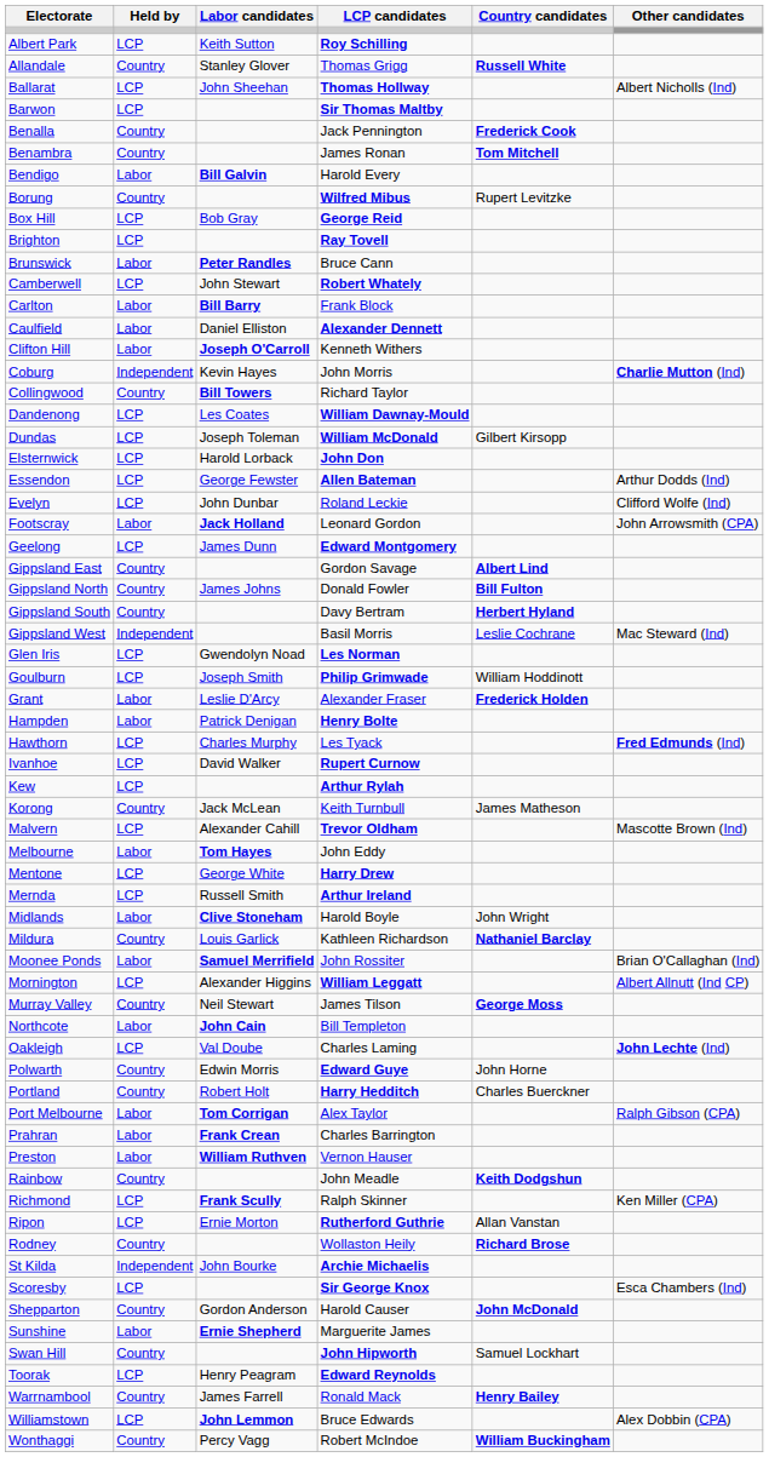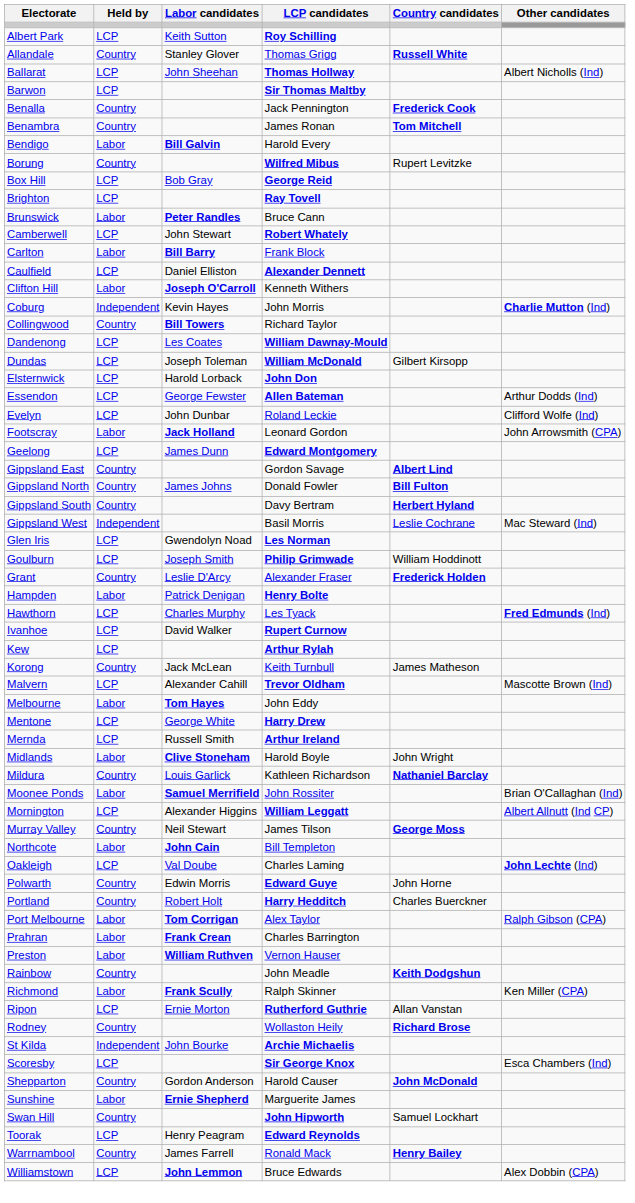 <table class="wikitable">
 <tr>
 <th>Electorate</th>
 <th>Held by</th>
 <th><a href='#'>Labor</a> candidates</th>
 <th><a href='#'>LCP</a> candidates</th>
 <th><a href='#'>Country</a> candidates</th>
 <th>Other candidates</th>
 </tr>
 <tr bgcolor="#cccccc">
 <td></td>
 <td></td>
 <td></td>
 <td></td>
 <td></td>
 <td bgcolor="#999999"></td>
 </tr>
 <tr>
 <td><a href='#'>Albert Park</a></td>
 <td><a href='#'>LCP</a></td>
 <td><a href='#'>Keith Sutton</a></td>
 <td><strong><a href='#'>Roy Schilling</a></strong></td>
 <td></td>
 <td></td>
 </tr>
 <tr>
 <td><a href='#'>Allandale</a></td>
 <td><a href='#'>Country</a></td>
 <td>Stanley Glover</td>
 <td><a href='#'>Thomas Grigg</a></td>
 <td><strong><a href='#'>Russell White</a></strong></td>
 <td></td>
 </tr>
 <tr>
 <td><a href='#'>Ballarat</a></td>
 <td><a href='#'>LCP</a></td>
 <td><a href='#'>John Sheehan</a></td>
 <td><strong><a href='#'>Thomas Hollway</a></strong></td>
 <td></td>
 <td>Albert Nicholls (<a href='#'>Ind</a>)</td>
 </tr>
 <tr>
 <td><a href='#'>Barwon</a></td>
 <td><a href='#'>LCP</a></td>
 <td></td>
 <td><strong><a href='#'>Sir Thomas Maltby</a></strong></td>
 <td></td>
 <td></td>
 </tr>
 <tr>
 <td><a href='#'>Benalla</a></td>
 <td><a href='#'>Country</a></td>
 <td></td>
 <td>Jack Pennington</td>
 <td><strong><a href='#'>Frederick Cook</a></strong></td>
 <td></td>
 </tr>
 <tr>
 <td><a href='#'>Benambra</a></td>
 <td><a href='#'>Country</a></td>
 <td></td>
 <td>James Ronan</td>
 <td><strong><a href='#'>Tom Mitchell</a></strong></td>
 <td></td>
 </tr>
 <tr>
 <td><a href='#'>Bendigo</a></td>
 <td><a href='#'>Labor</a></td>
 <td><strong><a href='#'>Bill Galvin</a></strong></td>
 <td>Harold Every</td>
 <td></td>
 <td></td>
 </tr>
 <tr>
 <td><a href='#'>Borung</a></td>
 <td><a href='#'>Country</a></td>
 <td></td>
 <td><strong><a href='#'>Wilfred Mibus</a></strong></td>
 <td>Rupert Levitzke</td>
 <td></td>
 </tr>
 <tr>
 <td><a href='#'>Box Hill</a></td>
 <td><a href='#'>LCP</a></td>
 <td><a href='#'>Bob Gray</a></td>
 <td><strong><a href='#'>George Reid</a></strong></td>
 <td></td>
 <td></td>
 </tr>
 <tr>
 <td><a href='#'>Brighton</a></td>
 <td><a href='#'>LCP</a></td>
 <td></td>
 <td><strong><a href='#'>Ray Tovell</a></strong></td>
 <td></td>
 <td></td>
 </tr>
 <tr>
 <td><a href='#'>Brunswick</a></td>
 <td><a href='#'>Labor</a></td>
 <td><strong><a href='#'>Peter Randles</a></strong></td>
 <td>Bruce Cann</td>
 <td></td>
 <td></td>
 </tr>
 <tr>
 <td><a href='#'>Camberwell</a></td>
 <td><a href='#'>LCP</a></td>
 <td>John Stewart</td>
 <td><strong><a href='#'>Robert Whately</a></strong></td>
 <td></td>
 <td></td>
 </tr>
 <tr>
 <td><a href='#'>Carlton</a></td>
 <td><a href='#'>Labor</a></td>
 <td><strong><a href='#'>Bill Barry</a></strong></td>
 <td><a href='#'>Frank Block</a></td>
 <td></td>
 <td></td>
 </tr>
 <tr>
 <td><a href='#'>Caulfield</a></td>
-<td><a href='#'>Labor</a></td>
+<td><a href='#'>LCP</a></td>
 <td>Daniel Elliston</td>
 <td><strong><a href='#'>Alexander Dennett</a></strong></td>
 <td></td>
 <td></td>
 </tr>
 <tr>
 <td><a href='#'>Clifton Hill</a></td>
 <td><a href='#'>Labor</a></td>
 <td><strong><a href='#'>Joseph O'Carroll</a></strong></td>
 <td>Kenneth Withers</td>
 <td></td>
 <td></td>
 </tr>
 <tr>
 <td><a href='#'>Coburg</a></td>
 <td><a href='#'>Independent</a></td>
 <td>Kevin Hayes</td>
 <td>John Morris</td>
 <td></td>
 <td><strong><a href='#'>Charlie Mutton</a></strong> (<a href='#'>Ind</a>)</td>
 </tr>
 <tr>
 <td><a href='#'>Collingwood</a></td>
 <td><a href='#'>Country</a></td>
 <td><strong><a href='#'>Bill Towers</a></strong></td>
 <td>Richard Taylor</td>
 <td></td>
 <td></td>
 </tr>
 <tr>
 <td><a href='#'>Dandenong</a></td>
 <td><a href='#'>LCP</a></td>
 <td><a href='#'>Les Coates</a></td>
 <td><strong><a href='#'>William Dawnay-Mould</a></strong></td>
 <td></td>
 <td></td>
 </tr>
 <tr>
 <td><a href='#'>Dundas</a></td>
 <td><a href='#'>LCP</a></td>
 <td>Joseph Toleman</td>
 <td><strong><a href='#'>William McDonald</a></strong></td>
 <td>Gilbert Kirsopp</td>
 <td></td>
 </tr>
 <tr>
 <td><a href='#'>Elsternwick</a></td>
 <td><a href='#'>LCP</a></td>
 <td>Harold Lorback</td>
 <td><strong><a href='#'>John Don</a></strong></td>
 <td></td>
 <td></td>
 </tr>
 <tr>
 <td><a href='#'>Essendon</a></td>
 <td><a href='#'>LCP</a></td>
 <td><a href='#'>George Fewster</a></td>
 <td><strong><a href='#'>Allen Bateman</a></strong></td>
 <td></td>
 <td>Arthur Dodds (<a href='#'>Ind</a>)</td>
 </tr>
 <tr>
 <td><a href='#'>Evelyn</a></td>
 <td><a href='#'>LCP</a></td>
 <td>John Dunbar</td>
 <td><a href='#'>Roland Leckie</a></td>
 <td></td>
 <td>Clifford Wolfe (<a href='#'>Ind</a>)</td>
 </tr>
 <tr>
 <td><a href='#'>Footscray</a></td>
 <td><a href='#'>Labor</a></td>
 <td><strong><a href='#'>Jack Holland</a></strong></td>
 <td>Leonard Gordon</td>
 <td></td>
 <td>John Arrowsmith (<a href='#'>CPA</a>)</td>
 </tr>
 <tr>
 <td><a href='#'>Geelong</a></td>
 <td><a href='#'>LCP</a></td>
 <td><a href='#'>James Dunn</a></td>
 <td><strong><a href='#'>Edward Montgomery</a></strong></td>
 <td></td>
 <td></td>
 </tr>
 <tr>
 <td><a href='#'>Gippsland East</a></td>
 <td><a href='#'>Country</a></td>
 <td></td>
 <td>Gordon Savage</td>
 <td><strong><a href='#'>Albert Lind</a></strong></td>
 <td></td>
 </tr>
 <tr>
 <td><a href='#'>Gippsland North</a></td>
 <td><a href='#'>Country</a></td>
 <td><a href='#'>James Johns</a></td>
 <td>Donald Fowler</td>
 <td><strong><a href='#'>Bill Fulton</a></strong></td>
 <td></td>
 </tr>
 <tr>
 <td><a href='#'>Gippsland South</a></td>
 <td><a href='#'>Country</a></td>
 <td></td>
 <td>Davy Bertram</td>
 <td><strong><a href='#'>Herbert Hyland</a></strong></td>
 <td></td>
 </tr>
 <tr>
 <td><a href='#'>Gippsland West</a></td>
 <td><a href='#'>Independent</a></td>
 <td></td>
 <td>Basil Morris</td>
 <td><a href='#'>Leslie Cochrane</a></td>
 <td>Mac Steward (<a href='#'>Ind</a>)</td>
 </tr>
 <tr>
 <td><a href='#'>Glen Iris</a></td>
 <td><a href='#'>LCP</a></td>
 <td>Gwendolyn Noad</td>
 <td><strong><a href='#'>Les Norman</a></strong></td>
 <td></td>
 <td></td>
 </tr>
 <tr>
 <td><a href='#'>Goulburn</a></td>
 <td><a href='#'>LCP</a></td>
 <td><a href='#'>Joseph Smith</a></td>
 <td><strong><a href='#'>Philip Grimwade</a></strong></td>
 <td>William Hoddinott</td>
 <td></td>
 </tr>
 <tr>
 <td><a href='#'>Grant</a></td>
-<td><a href='#'>Labor</a></td>
+<td><a href='#'>Country</a></td>
 <td><a href='#'>Leslie D'Arcy</a></td>
 <td><a href='#'>Alexander Fraser</a></td>
 <td><strong><a href='#'>Frederick Holden</a></strong></td>
 <td></td>
 </tr>
 <tr>
 <td><a href='#'>Hampden</a></td>
 <td><a href='#'>Labor</a></td>
 <td><a href='#'>Patrick Denigan</a></td>
 <td><strong><a href='#'>Henry Bolte</a></strong></td>
 <td></td>
 <td></td>
 </tr>
 <tr>
 <td><a href='#'>Hawthorn</a></td>
 <td><a href='#'>LCP</a></td>
 <td><a href='#'>Charles Murphy</a></td>
 <td><a href='#'>Les Tyack</a></td>
 <td></td>
 <td><strong><a href='#'>Fred Edmunds</a></strong> (<a href='#'>Ind</a>)</td>
 </tr>
 <tr>
 <td><a href='#'>Ivanhoe</a></td>
 <td><a href='#'>LCP</a></td>
 <td>David Walker</td>
 <td><strong><a href='#'>Rupert Curnow</a></strong></td>
 <td></td>
 <td></td>
 </tr>
 <tr>
 <td><a href='#'>Kew</a></td>
 <td><a href='#'>LCP</a></td>
 <td></td>
 <td><strong><a href='#'>Arthur Rylah</a></strong></td>
 <td></td>
 <td></td>
 </tr>
 <tr>
 <td><a href='#'>Korong</a></td>
 <td><a href='#'>Country</a></td>
 <td>Jack McLean</td>
 <td><a href='#'>Keith Turnbull</a></td>
 <td>James Matheson</td>
 <td></td>
 </tr>
 <tr>
 <td><a href='#'>Malvern</a></td>
 <td><a href='#'>LCP</a></td>
 <td>Alexander Cahill</td>
 <td><strong><a href='#'>Trevor Oldham</a></strong></td>
 <td></td>
 <td>Mascotte Brown (<a href='#'>Ind</a>)</td>
 </tr>
 <tr>
 <td><a href='#'>Melbourne</a></td>
 <td><a href='#'>Labor</a></td>
 <td><strong><a href='#'>Tom Hayes</a></strong></td>
 <td>John Eddy</td>
 <td></td>
 <td></td>
 </tr>
 <tr>
 <td><a href='#'>Mentone</a></td>
 <td><a href='#'>LCP</a></td>
 <td><a href='#'>George White</a></td>
 <td><strong><a href='#'>Harry Drew</a></strong></td>
 <td></td>
 <td></td>
 </tr>
 <tr>
 <td><a href='#'>Mernda</a></td>
 <td><a href='#'>LCP</a></td>
 <td>Russell Smith</td>
 <td><strong><a href='#'>Arthur Ireland</a></strong></td>
 <td></td>
 <td></td>
 </tr>
 <tr>
 <td><a href='#'>Midlands</a></td>
 <td><a href='#'>Labor</a></td>
 <td><strong><a href='#'>Clive Stoneham</a></strong></td>
 <td>Harold Boyle</td>
 <td>John Wright</td>
 <td></td>
 </tr>
 <tr>
 <td><a href='#'>Mildura</a></td>
 <td><a href='#'>Country</a></td>
 <td><a href='#'>Louis Garlick</a></td>
 <td>Kathleen Richardson</td>
 <td><strong><a href='#'>Nathaniel Barclay</a></strong></td>
 <td></td>
 </tr>
 <tr>
 <td><a href='#'>Moonee Ponds</a></td>
 <td><a href='#'>Labor</a></td>
 <td><strong><a href='#'>Samuel Merrifield</a></strong></td>
 <td><a href='#'>John Rossiter</a></td>
 <td></td>
 <td>Brian O'Callaghan (<a href='#'>Ind</a>)</td>
 </tr>
 <tr>
 <td><a href='#'>Mornington</a></td>
 <td><a href='#'>LCP</a></td>
 <td>Alexander Higgins</td>
 <td><strong><a href='#'>William Leggatt</a></strong></td>
 <td></td>
 <td><a href='#'>Albert Allnutt</a> (<a href='#'>Ind</a> <a href='#'>CP</a>)</td>
 </tr>
 <tr>
 <td><a href='#'>Murray Valley</a></td>
 <td><a href='#'>Country</a></td>
 <td>Neil Stewart</td>
 <td>James Tilson</td>
 <td><strong><a href='#'>George Moss</a></strong></td>
 <td></td>
 </tr>
 <tr>
 <td><a href='#'>Northcote</a></td>
 <td><a href='#'>Labor</a></td>
 <td><strong><a href='#'>John Cain</a></strong></td>
 <td><a href='#'>Bill Templeton</a></td>
 <td></td>
 <td></td>
 </tr>
 <tr>
 <td><a href='#'>Oakleigh</a></td>
 <td><a href='#'>LCP</a></td>
 <td><a href='#'>Val Doube</a></td>
 <td>Charles Laming</td>
 <td></td>
 <td><strong><a href='#'>John Lechte</a></strong> (<a href='#'>Ind</a>)</td>
 </tr>
 <tr>
 <td><a href='#'>Polwarth</a></td>
 <td><a href='#'>Country</a></td>
 <td>Edwin Morris</td>
 <td><strong><a href='#'>Edward Guye</a></strong></td>
 <td>John Horne</td>
 <td></td>
 </tr>
 <tr>
 <td><a href='#'>Portland</a></td>
 <td><a href='#'>Country</a></td>
 <td><a href='#'>Robert Holt</a></td>
 <td><strong><a href='#'>Harry Hedditch</a></strong></td>
 <td>Charles Buerckner</td>
 <td></td>
 </tr>
 <tr>
 <td><a href='#'>Port Melbourne</a></td>
 <td><a href='#'>Labor</a></td>
 <td><strong><a href='#'>Tom Corrigan</a></strong></td>
 <td><a href='#'>Alex Taylor</a></td>
 <td></td>
 <td><a href='#'>Ralph Gibson</a> (<a href='#'>CPA</a>)</td>
 </tr>
 <tr>
 <td><a href='#'>Prahran</a></td>
 <td><a href='#'>Labor</a></td>
 <td><strong><a href='#'>Frank Crean</a></strong></td>
 <td>Charles Barrington</td>
 <td></td>
 <td></td>
 </tr>
 <tr>
 <td><a href='#'>Preston</a></td>
 <td><a href='#'>Labor</a></td>
 <td><strong><a href='#'>William Ruthven</a></strong></td>
 <td><a href='#'>Vernon Hauser</a></td>
 <td></td>
 <td></td>
 </tr>
 <tr>
 <td><a href='#'>Rainbow</a></td>
 <td><a href='#'>Country</a></td>
 <td></td>
 <td>John Meadle</td>
 <td><strong><a href='#'>Keith Dodgshun</a></strong></td>
 <td></td>
 </tr>
 <tr>
 <td><a href='#'>Richmond</a></td>
-<td><a href='#'>LCP</a></td>
+<td><a href='#'>Labor</a></td>
 <td><strong><a href='#'>Frank Scully</a></strong></td>
 <td>Ralph Skinner</td>
 <td></td>
 <td>Ken Miller (<a href='#'>CPA</a>)</td>
 </tr>
 <tr>
 <td><a href='#'>Ripon</a></td>
 <td><a href='#'>LCP</a></td>
 <td><a href='#'>Ernie Morton</a></td>
 <td><strong><a href='#'>Rutherford Guthrie</a></strong></td>
 <td>Allan Vanstan</td>
 <td></td>
 </tr>
 <tr>
 <td><a href='#'>Rodney</a></td>
 <td><a href='#'>Country</a></td>
 <td></td>
 <td><a href='#'>Wollaston Heily</a></td>
 <td><strong><a href='#'>Richard Brose</a></strong></td>
 <td></td>
 </tr>
 <tr>
 <td><a href='#'>St Kilda</a></td>
 <td><a href='#'>Independent</a></td>
 <td><a href='#'>John Bourke</a></td>
 <td><strong><a href='#'>Archie Michaelis</a></strong></td>
 <td></td>
 <td></td>
 </tr>
 <tr>
 <td><a href='#'>Scoresby</a></td>
 <td><a href='#'>LCP</a></td>
 <td></td>
 <td><strong><a href='#'>Sir George Knox</a></strong></td>
 <td></td>
 <td>Esca Chambers (<a href='#'>Ind</a>)</td>
 </tr>
 <tr>
 <td><a href='#'>Shepparton</a></td>
 <td><a href='#'>Country</a></td>
 <td>Gordon Anderson</td>
 <td>Harold Causer</td>
 <td><strong><a href='#'>John McDonald</a></strong></td>
 <td></td>
 </tr>
 <tr>
 <td><a href='#'>Sunshine</a></td>
 <td><a href='#'>Labor</a></td>
 <td><strong><a href='#'>Ernie Shepherd</a></strong></td>
 <td>Marguerite James</td>
 <td></td>
 <td></td>
 </tr>
 <tr>
 <td><a href='#'>Swan Hill</a></td>
 <td><a href='#'>Country</a></td>
 <td></td>
 <td><strong><a href='#'>John Hipworth</a></strong></td>
 <td>Samuel Lockhart</td>
 <td></td>
 </tr>
 <tr>
 <td><a href='#'>Toorak</a></td>
 <td><a href='#'>LCP</a></td>
 <td>Henry Peagram</td>
 <td><strong><a href='#'>Edward Reynolds</a></strong></td>
 <td></td>
 <td></td>
 </tr>
 <tr>
 <td><a href='#'>Warrnambool</a></td>
 <td><a href='#'>Country</a></td>
 <td>James Farrell</td>
 <td><a href='#'>Ronald Mack</a></td>
 <td><strong><a href='#'>Henry Bailey</a></strong></td>
 <td></td>
 </tr>
 <tr>
 <td><a href='#'>Williamstown</a></td>
 <td><a href='#'>LCP</a></td>
 <td><strong><a href='#'>John Lemmon</a></strong></td>
 <td>Bruce Edwards</td>
 <td></td>
 <td>Alex Dobbin (<a href='#'>CPA</a>)</td>
 </tr>
-<tr>
-<td><a href='#'>Wonthaggi</a></td>
-<td><a href='#'>Country</a></td>
-<td>Percy Vagg</td>
-<td>Robert McIndoe</td>
-<td><strong><a href='#'>William Buckingham</a></strong></td>
-<td></td>
-</tr>
 </table>
